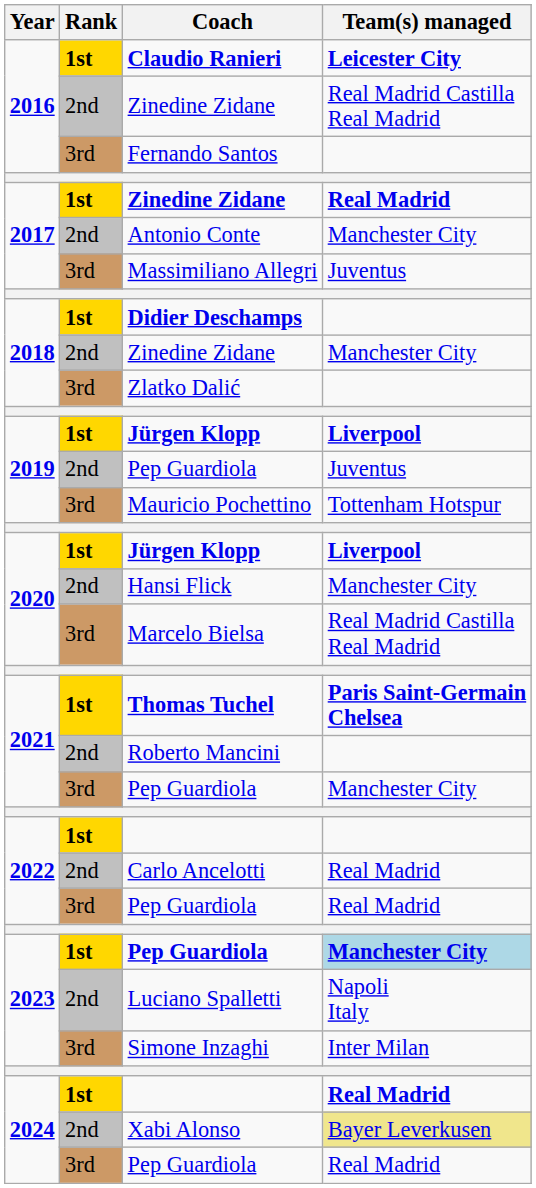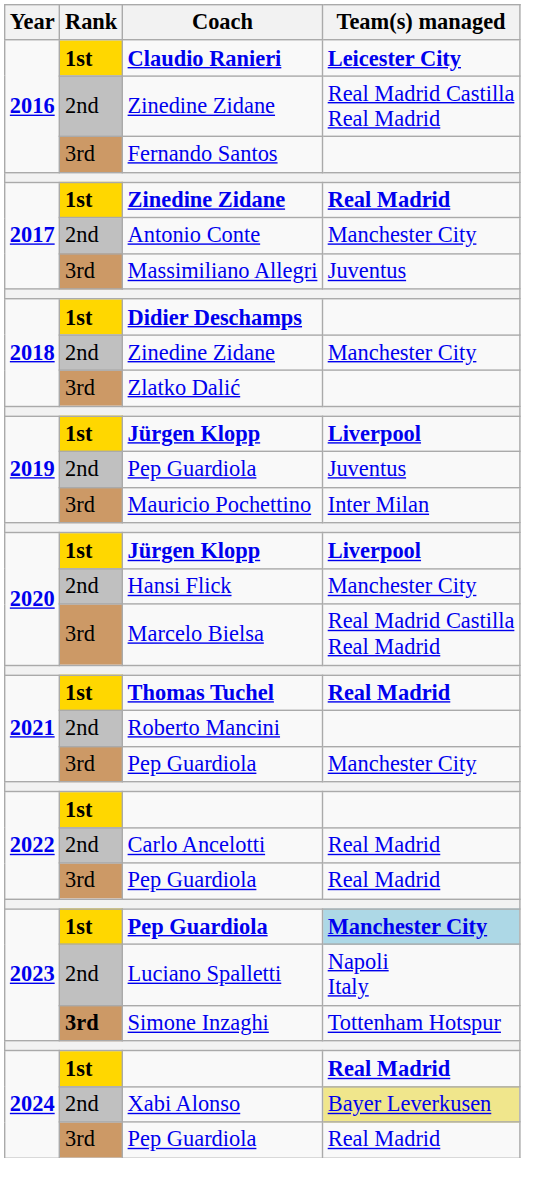 <table class="wikitable">
 <tr>
 <th>Year</th>
 <th>Rank</th>
 <th>Coach</th>
 <th>Team(s) managed</th>
 </tr>
 <tr>
 <td rowspan="3"><strong><a href='#'>2016</a></strong></td>
 <td scope=col style="background-color: gold"><strong>1st</strong></td>
 <td> <strong><a href='#'>Claudio Ranieri</a></strong></td>
 <td> <strong><a href='#'>Leicester City</a></strong></td>
 </tr>
 <tr>
 <td scope=col style="background-color: silver">2nd</td>
 <td> <a href='#'>Zinedine Zidane</a></td>
 <td> <a href='#'>Real Madrid Castilla</a><br> <a href='#'>Real Madrid</a></td>
 </tr>
 <tr>
 <td scope=col style="background-color: #cc9966">3rd</td>
 <td> <a href='#'>Fernando Santos</a></td>
 <td></td>
 </tr>
 <tr>
 <th colspan="5"></th>
 </tr>
 <tr>
 <td rowspan="3"><strong><a href='#'>2017</a></strong></td>
 <td scope=col style="background-color: gold"><strong>1st</strong></td>
 <td> <strong><a href='#'>Zinedine Zidane</a></strong></td>
 <td> <strong><a href='#'>Real Madrid</a></strong></td>
 </tr>
 <tr>
 <td scope=col style="background-color: silver">2nd</td>
 <td> <a href='#'>Antonio Conte</a></td>
 <td> <a href='#'>Manchester City</a></td>
 </tr>
 <tr>
 <td scope=col style="background-color: #cc9966">3rd</td>
 <td> <a href='#'>Massimiliano Allegri</a></td>
 <td> <a href='#'>Juventus</a></td>
 </tr>
 <tr>
 <th colspan="5"></th>
 </tr>
 <tr>
 <td rowspan="3"><strong><a href='#'>2018</a></strong></td>
 <td scope=col style="background-color: gold"><strong>1st</strong></td>
 <td> <strong><a href='#'>Didier Deschamps</a></strong></td>
 <td><strong></strong></td>
 </tr>
 <tr>
 <td scope=col style="background-color: silver">2nd</td>
 <td> <a href='#'>Zinedine Zidane</a></td>
 <td> <a href='#'>Manchester City</a></td>
 </tr>
 <tr>
 <td scope=col style="background-color: #cc9966">3rd</td>
 <td> <a href='#'>Zlatko Dalić</a></td>
 <td></td>
 </tr>
 <tr>
 <th colspan="5"></th>
 </tr>
 <tr>
 <td rowspan="3"><strong><a href='#'>2019</a></strong></td>
 <td scope=col style="background-color: gold"><strong>1st</strong></td>
 <td> <strong><a href='#'>Jürgen Klopp</a></strong></td>
 <td> <strong><a href='#'>Liverpool</a></strong></td>
 </tr>
 <tr>
 <td scope=col style="background-color: silver">2nd</td>
 <td> <a href='#'>Pep Guardiola</a></td>
 <td> <a href='#'>Juventus</a></td>
 </tr>
 <tr>
 <td scope=col style="background-color: #cc9966">3rd</td>
 <td> <a href='#'>Mauricio Pochettino</a></td>
-<td> <a href='#'>Tottenham Hotspur</a></td>
+<td> <a href='#'>Inter Milan</a></td>
 </tr>
 <tr>
 <th colspan="5"></th>
 </tr>
 <tr>
 <td rowspan="3"><strong><a href='#'>2020</a></strong></td>
 <td scope=col style="background-color: gold"><strong>1st</strong></td>
 <td> <strong> <a href='#'>Jürgen Klopp</a></strong></td>
 <td> <strong><a href='#'>Liverpool</a></strong></td>
 </tr>
 <tr>
 <td scope=col style="background-color: silver">2nd</td>
 <td> <a href='#'>Hansi Flick</a></td>
 <td> <a href='#'>Manchester City</a></td>
 </tr>
 <tr>
 <td scope=col style="background-color: #cc9966">3rd</td>
 <td> <a href='#'>Marcelo Bielsa</a></td>
 <td> <a href='#'>Real Madrid Castilla</a><br> <a href='#'>Real Madrid</a></td>
 </tr>
 <tr>
 <th colspan="5"></th>
 </tr>
 <tr>
 <td rowspan="3"><strong><a href='#'>2021</a></strong></td>
 <td scope=col style="background-color: gold"><strong>1st</strong></td>
 <td> <strong><a href='#'>Thomas Tuchel</a></strong></td>
-<td> <strong><a href='#'>Paris Saint-Germain</a></strong><br> <strong><a href='#'>Chelsea</a></strong></td>
+<td> <strong><a href='#'>Real Madrid</a></strong></td>
 </tr>
 <tr>
 <td scope=col style="background-color: silver">2nd</td>
 <td> <a href='#'>Roberto Mancini</a></td>
 <td></td>
 </tr>
 <tr>
 <td scope=col style="background-color: #cc9966">3rd</td>
 <td> <a href='#'>Pep Guardiola</a></td>
 <td> <a href='#'>Manchester City</a></td>
 </tr>
 <tr>
 <th colspan="5"></th>
 </tr>
 <tr>
 <td rowspan="3"><strong><a href='#'>2022</a></strong></td>
 <td scope=col style="background-color: gold"><strong>1st</strong></td>
 <td></td>
 <td><strong></strong></td>
 </tr>
 <tr>
 <td scope=col style="background-color: silver">2nd</td>
 <td> <a href='#'>Carlo Ancelotti</a></td>
 <td> <a href='#'>Real Madrid</a></td>
 </tr>
 <tr>
 <td scope=col style="background-color: #cc9966">3rd</td>
 <td> <a href='#'>Pep Guardiola</a></td>
 <td> <a href='#'>Real Madrid</a></td>
 </tr>
 <tr>
 <th colspan="5"></th>
 </tr>
 <tr>
 <td rowspan="3"><strong><a href='#'>2023</a></strong></td>
 <td scope=col style="background-color: gold"><strong>1st</strong></td>
 <td> <strong><a href='#'>Pep Guardiola</a></strong></td>
 <td style="background: lightblue;"> <strong><a href='#'>Manchester City</a></strong></td>
 </tr>
 <tr>
 <td scope=col style="background-color: silver">2nd</td>
 <td> <a href='#'>Luciano Spalletti</a></td>
 <td> <a href='#'>Napoli</a><br> <a href='#'>Italy</a></td>
 </tr>
 <tr>
-<td scope=col style="background-color: #cc9966">3rd</td>
+<td scope=col style="background-color: #cc9966"><strong>3rd</strong></td>
 <td> <a href='#'>Simone Inzaghi</a></td>
-<td> <a href='#'>Inter Milan</a></td>
+<td> <a href='#'>Tottenham Hotspur</a></td>
 </tr>
 <tr>
 <th colspan="5"></th>
 </tr>
 <tr>
 <td rowspan="3"><strong><a href='#'>2024</a></strong></td>
 <td scope=col style="background-color: gold"><strong>1st</strong></td>
 <td></td>
 <td {{nowrap> <strong><a href='#'>Real Madrid</a></strong></td>
 </tr>
 <tr>
 <td scope=col style="background-color: silver">2nd</td>
 <td> <a href='#'>Xabi Alonso</a></td>
 <td style="background: khaki;"> <a href='#'>Bayer Leverkusen</a></td>
 </tr>
 <tr>
 <td scope=col style="background-color: #cc9966">3rd</td>
 <td> <a href='#'>Pep Guardiola</a></td>
 <td> <a href='#'>Real Madrid</a></td>
 </tr>
 </table>
